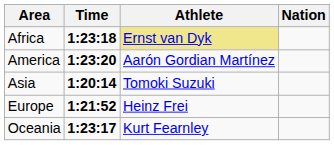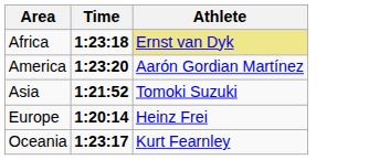 <table class="wikitable">
 <tr>
 <th>Area</th>
 <th>Time</th>
 <th>Athlete</th>
-<th>Nation</th>
 </tr>
 <tr>
 <td>Africa</td>
 <td><strong>1:23:18</strong></td>
 <td style="background: khaki;"><a href='#'>Ernst van Dyk</a></td>
-<td></td>
 </tr>
 <tr>
 <td>America</td>
 <td><strong>1:23:20</strong></td>
 <td><a href='#'>Aarón Gordian Martínez</a></td>
-<td></td>
 </tr>
 <tr>
 <td>Asia</td>
-<td><strong>1:20:14</strong> </td>
+<td><strong>1:21:52</strong></td>
 <td><a href='#'>Tomoki Suzuki</a></td>
-<td></td>
 </tr>
 <tr>
 <td>Europe</td>
-<td><strong>1:21:52</strong></td>
+<td><strong>1:20:14</strong> </td>
 <td><a href='#'>Heinz Frei</a></td>
-<td></td>
 </tr>
 <tr>
 <td>Oceania</td>
 <td><strong>1:23:17</strong> </td>
 <td><a href='#'>Kurt Fearnley</a></td>
-<td></td>
 </tr>
 </table>
